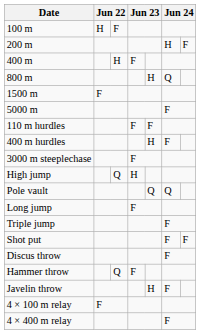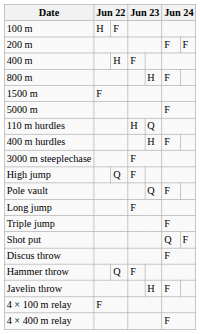 <table class="wikitable athletics-schedule">
 <tr>
 <th scope="row">Date</th>
 <th scope="col" colspan="2">Jun 22</th>
 <th scope="col" colspan="2">Jun 23</th>
 <th scope="col" colspan="2">Jun 24</th>
 </tr>
 <tr>
 <td class="event">100 m</td>
 <td class="heats">H</td>
 <td class="final">F</td>
 <td colspan="2"></td>
 <td colspan="2"></td>
 </tr>
 <tr>
 <td class="event">200 m</td>
 <td colspan="2"></td>
 <td colspan="2"></td>
-<td class="heats">H</td>
+<td class="final">F</td>
 <td class="final">F</td>
 </tr>
 <tr>
 <td class="event">400 m</td>
 <td></td>
 <td class="heats">H</td>
 <td class="final">F</td>
 <td></td>
 <td colspan="2"></td>
 </tr>
 <tr>
 <td class="event">800 m</td>
 <td colspan="2"></td>
 <td></td>
 <td class="heats">H</td>
-<td class="qualifiers">Q</td>
+<td class="final">F</td>
 <td></td>
 </tr>
 <tr>
 <td class="event">1500 m</td>
 <td colspan="2" class="final">F</td>
 <td colspan="2"></td>
 <td colspan="2"></td>
 </tr>
 <tr>
 <td class="event">5000 m</td>
 <td colspan="2"></td>
 <td colspan="2"></td>
 <td colspan="2" class="final">F</td>
 </tr>
 <tr>
 <td class="event">110 m hurdles</td>
 <td colspan="2"></td>
-<td class="final">F</td>
-<td class="final">F</td>
+<td class="heats">H</td>
+<td class="qualifiers">Q</td>
 <td colspan="2"></td>
 </tr>
 <tr>
 <td class="event">400 m hurdles</td>
 <td colspan="2"></td>
 <td></td>
 <td class="heats">H</td>
 <td class="final">F</td>
 <td></td>
 </tr>
 <tr>
 <td class="event">3000 m steeplechase</td>
 <td colspan="2"></td>
 <td colspan="2" class="final">F</td>
 <td colspan="2"></td>
 </tr>
 <tr>
 <td class="event">High jump</td>
 <td></td>
 <td class="qualifiers">Q</td>
-<td class="heats">H</td>
+<td class="final">F</td>
 <td></td>
 <td colspan="2"></td>
 </tr>
 <tr>
 <td class="event">Pole vault</td>
 <td colspan="2"></td>
 <td></td>
 <td class="qualifiers">Q</td>
-<td class="qualifiers">Q</td>
+<td class="final">F</td>
 <td></td>
 </tr>
 <tr>
 <td class="event">Long jump</td>
 <td colspan="2"></td>
 <td colspan="2" class="final">F</td>
 <td colspan="2"></td>
 </tr>
 <tr>
 <td class="event">Triple jump</td>
 <td colspan="2"></td>
 <td colspan="2"></td>
 <td colspan="2" class="final">F</td>
 </tr>
 <tr>
 <td class="event">Shot put</td>
 <td colspan="2"></td>
 <td colspan="2"></td>
-<td class="final">F</td>
+<td class="qualifiers">Q</td>
 <td class="final">F</td>
 </tr>
 <tr>
 <td class="event">Discus throw</td>
 <td colspan="2"></td>
 <td colspan="2"></td>
 <td colspan="2" class="final">F</td>
 </tr>
 <tr>
 <td class="event">Hammer throw</td>
 <td></td>
 <td class="qualifiers">Q</td>
 <td class="final">F</td>
 <td></td>
 <td colspan="2"></td>
 </tr>
 <tr>
 <td class="event">Javelin throw</td>
 <td colspan="2"></td>
 <td></td>
 <td class="heats">H</td>
 <td class="final">F</td>
 <td></td>
 </tr>
 <tr>
 <td class="event">4 × 100 m relay</td>
 <td colspan="2" class="final">F</td>
 <td colspan="2"></td>
 <td colspan="2"></td>
 </tr>
 <tr>
 <td class="event">4 × 400 m relay</td>
 <td colspan="2"></td>
 <td colspan="2"></td>
 <td colspan="2" class="final">F</td>
 </tr>
 </table>
